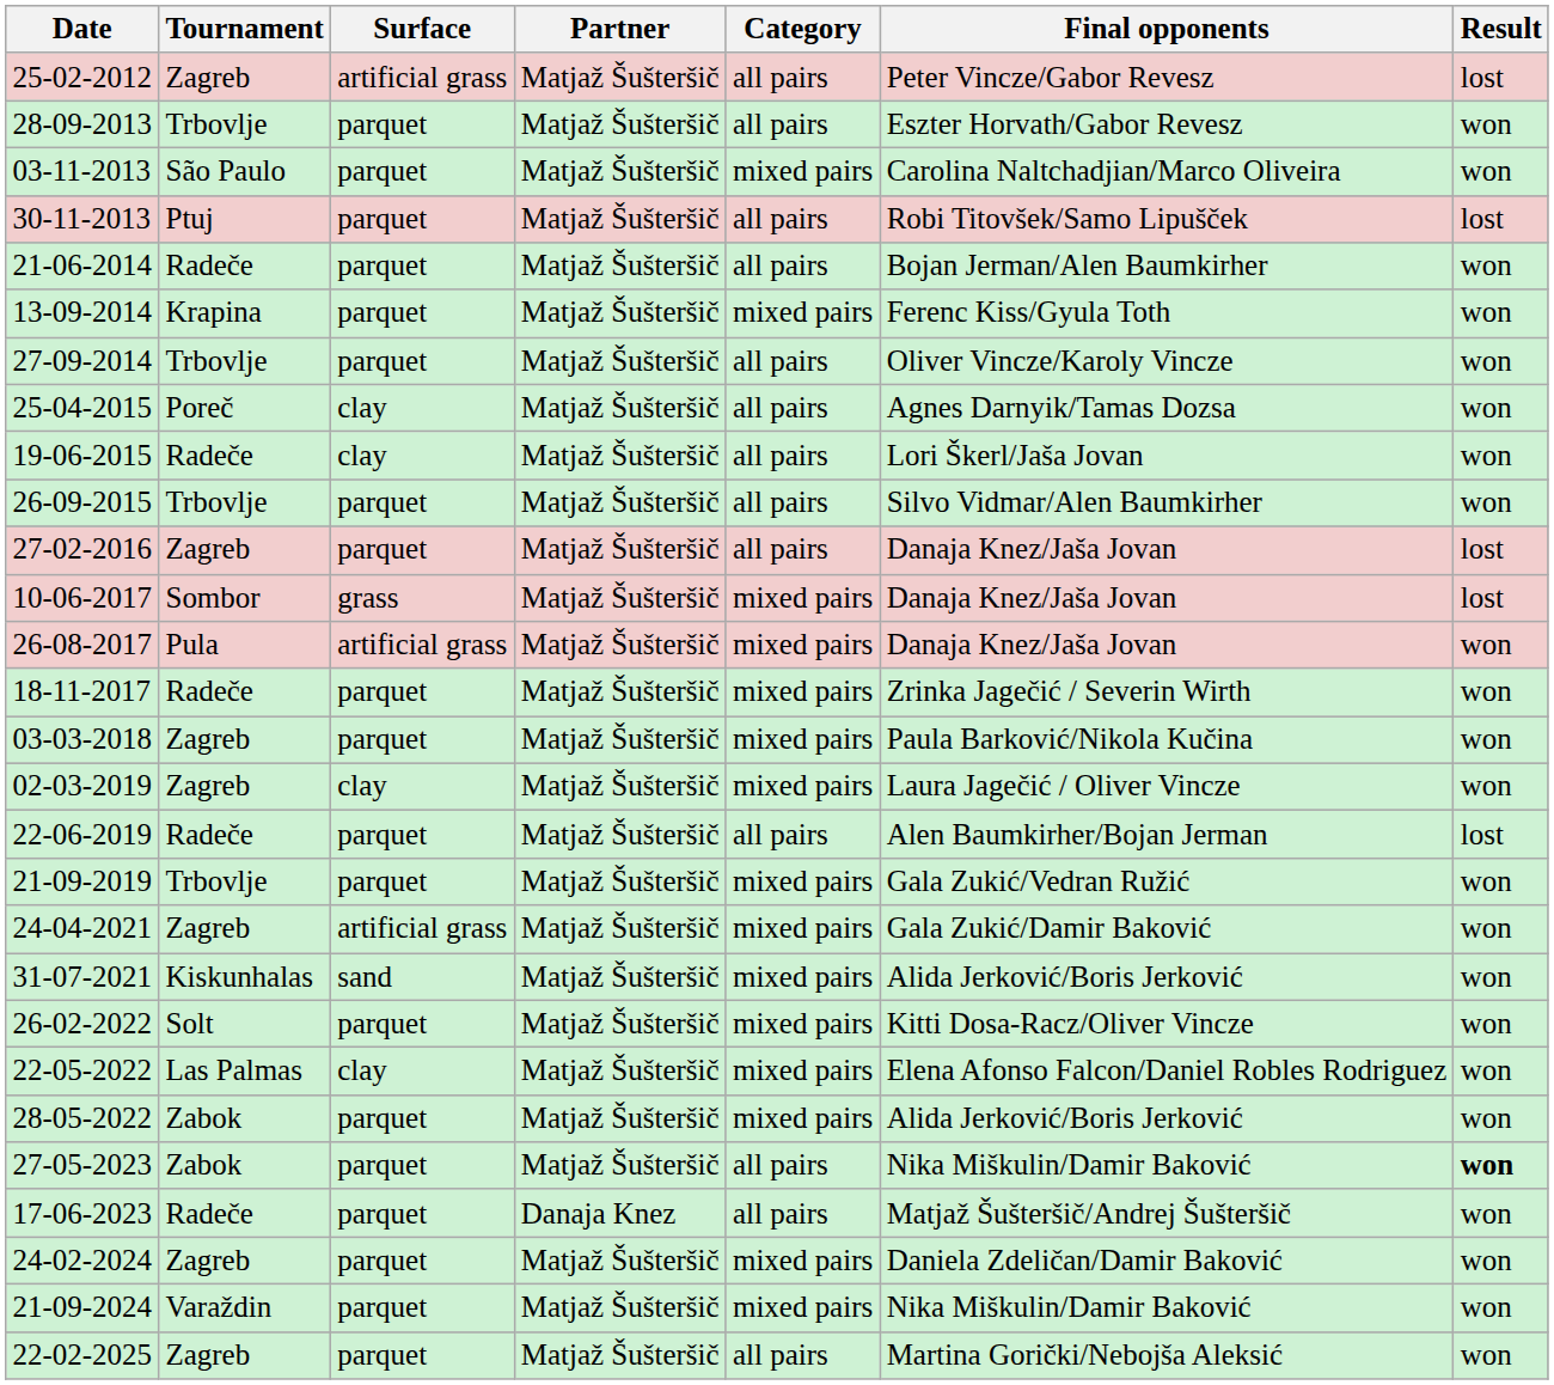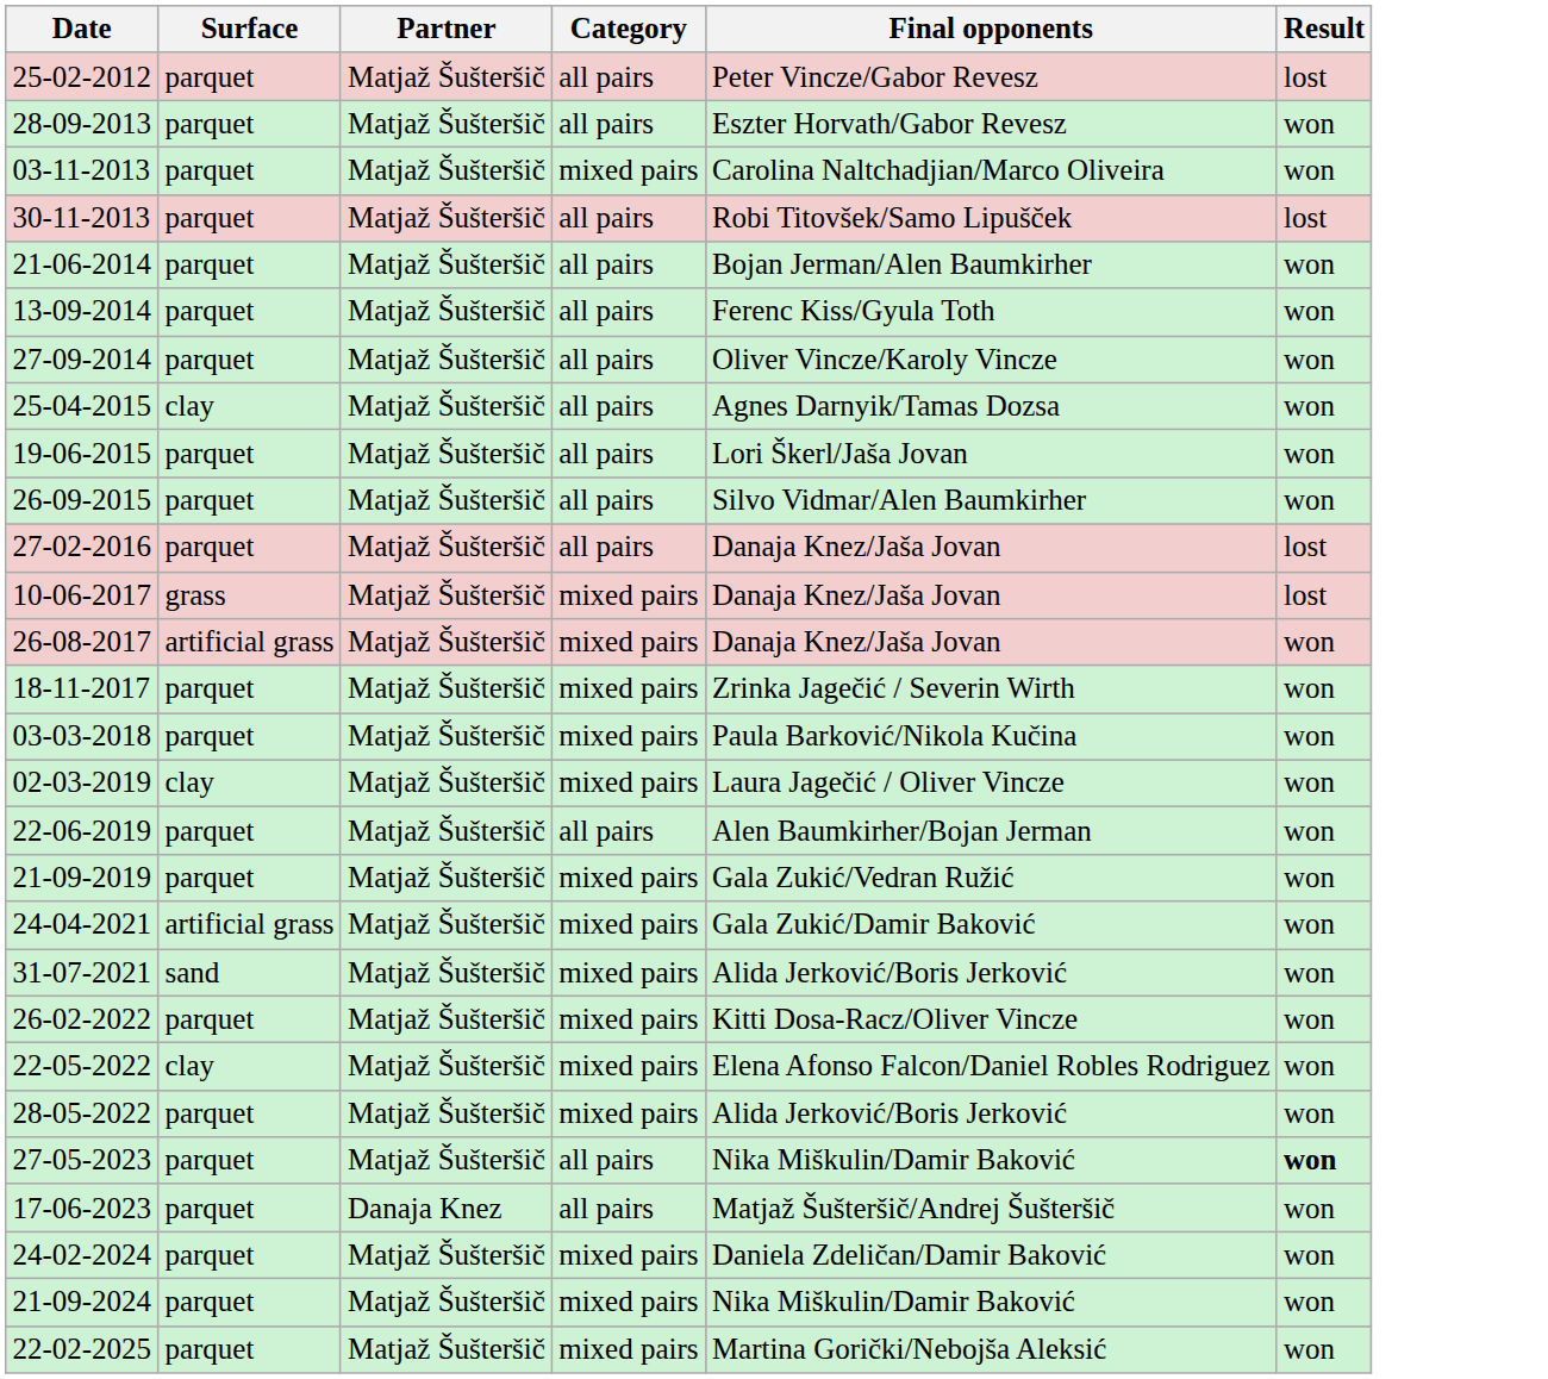 <table class=wikitable>
 <tr>
 <th>Date</th>
-<th>Tournament</th>
 <th>Surface</th>
 <th>Partner</th>
 <th>Category</th>
 <th>Final opponents</th>
 <th>Result</th>
 </tr>
 <tr bgcolor=#F2CECE>
 <td>25-02-2012</td>
-<td> Zagreb</td>
-<td>artificial grass</td>
+<td>parquet</td>
 <td> Matjaž Šušteršič</td>
 <td>all pairs</td>
 <td> Peter Vincze/Gabor Revesz</td>
 <td>lost</td>
 </tr>
 <tr bgcolor=#CEF2D4>
 <td>28-09-2013</td>
-<td> Trbovlje</td>
 <td>parquet</td>
 <td> Matjaž Šušteršič</td>
 <td>all pairs</td>
 <td> Eszter Horvath/Gabor Revesz</td>
 <td>won</td>
 </tr>
 <tr bgcolor=#CEF2D4>
 <td>03-11-2013</td>
-<td> São Paulo</td>
 <td>parquet</td>
 <td> Matjaž Šušteršič</td>
 <td>mixed pairs</td>
 <td> Carolina Naltchadjian/Marco Oliveira</td>
 <td>won</td>
 </tr>
 <tr bgcolor=#F2CECE>
 <td>30-11-2013</td>
-<td> Ptuj</td>
 <td>parquet</td>
 <td> Matjaž Šušteršič</td>
 <td>all pairs</td>
 <td> Robi Titovšek/Samo Lipušček</td>
 <td>lost</td>
 </tr>
 <tr bgcolor=#CEF2D4>
 <td>21-06-2014</td>
-<td> Radeče</td>
 <td>parquet</td>
 <td> Matjaž Šušteršič</td>
 <td>all pairs</td>
 <td> Bojan Jerman/Alen Baumkirher</td>
 <td>won</td>
 </tr>
 <tr bgcolor=#CEF2D4>
 <td>13-09-2014</td>
-<td> Krapina</td>
 <td>parquet</td>
 <td> Matjaž Šušteršič</td>
-<td>mixed pairs</td>
+<td>all pairs</td>
 <td> Ferenc Kiss/Gyula Toth</td>
 <td>won</td>
 </tr>
 <tr bgcolor=#CEF2D4>
 <td>27-09-2014</td>
-<td> Trbovlje</td>
 <td>parquet</td>
 <td> Matjaž Šušteršič</td>
 <td>all pairs</td>
 <td> Oliver Vincze/Karoly Vincze</td>
 <td>won</td>
 </tr>
 <tr bgcolor=#CEF2D4>
 <td>25-04-2015</td>
-<td> Poreč</td>
 <td>clay</td>
 <td> Matjaž Šušteršič</td>
 <td>all pairs</td>
 <td> Agnes Darnyik/Tamas Dozsa</td>
 <td>won</td>
 </tr>
 <tr bgcolor=#CEF2D4>
 <td>19-06-2015</td>
-<td> Radeče</td>
-<td>clay</td>
+<td>parquet</td>
 <td> Matjaž Šušteršič</td>
 <td>all pairs</td>
 <td> Lori Škerl/Jaša Jovan</td>
 <td>won</td>
 </tr>
 <tr bgcolor=#CEF2D4>
 <td>26-09-2015</td>
-<td> Trbovlje</td>
 <td>parquet</td>
 <td> Matjaž Šušteršič</td>
 <td>all pairs</td>
 <td> Silvo Vidmar/Alen Baumkirher</td>
 <td>won</td>
 </tr>
 <tr bgcolor=#F2CECE>
 <td>27-02-2016</td>
-<td> Zagreb</td>
 <td>parquet</td>
 <td> Matjaž Šušteršič</td>
 <td>all pairs</td>
 <td> Danaja Knez/Jaša Jovan</td>
 <td>lost</td>
 </tr>
 <tr bgcolor=#F2CECE>
 <td>10-06-2017</td>
-<td> Sombor</td>
 <td>grass</td>
 <td> Matjaž Šušteršič</td>
 <td>mixed pairs</td>
 <td> Danaja Knez/Jaša Jovan</td>
 <td>lost</td>
 </tr>
 <tr bgcolor=#F2CECE>
 <td>26-08-2017</td>
-<td> Pula</td>
 <td>artificial grass</td>
 <td> Matjaž Šušteršič</td>
 <td>mixed pairs</td>
 <td> Danaja Knez/Jaša Jovan</td>
 <td>won</td>
 </tr>
 <tr bgcolor=#CEF2D4>
 <td>18-11-2017</td>
-<td> Radeče</td>
 <td>parquet</td>
 <td> Matjaž Šušteršič</td>
 <td>mixed pairs</td>
 <td> Zrinka Jagečić /  Severin Wirth</td>
 <td>won</td>
 </tr>
 <tr bgcolor=#CEF2D4>
 <td>03-03-2018</td>
-<td> Zagreb</td>
 <td>parquet</td>
 <td> Matjaž Šušteršič</td>
 <td>mixed pairs</td>
 <td> Paula Barković/Nikola Kučina</td>
 <td>won</td>
 </tr>
 <tr bgcolor=#CEF2D4>
 <td>02-03-2019</td>
-<td> Zagreb</td>
 <td>clay</td>
 <td> Matjaž Šušteršič</td>
 <td>mixed pairs</td>
 <td> Laura Jagečić /  Oliver Vincze</td>
 <td>won</td>
 </tr>
 <tr bgcolor=#CEF2D4>
 <td>22-06-2019</td>
-<td> Radeče</td>
 <td>parquet</td>
 <td> Matjaž Šušteršič</td>
 <td>all pairs</td>
 <td> Alen Baumkirher/Bojan Jerman</td>
-<td>lost</td>
+<td>won</td>
 </tr>
 <tr bgcolor=#CEF2D4>
 <td>21-09-2019</td>
-<td> Trbovlje</td>
 <td>parquet</td>
 <td> Matjaž Šušteršič</td>
 <td>mixed pairs</td>
 <td> Gala Zukić/Vedran Ružić</td>
 <td>won</td>
 </tr>
 <tr bgcolor=#CEF2D4>
 <td>24-04-2021</td>
-<td> Zagreb</td>
 <td>artificial grass</td>
 <td> Matjaž Šušteršič</td>
 <td>mixed pairs</td>
 <td> Gala Zukić/Damir Baković</td>
 <td>won</td>
 </tr>
 <tr bgcolor=#CEF2D4>
 <td>31-07-2021</td>
-<td> Kiskunhalas</td>
 <td>sand</td>
 <td> Matjaž Šušteršič</td>
 <td>mixed pairs</td>
 <td> Alida Jerković/Boris Jerković</td>
 <td>won</td>
 </tr>
 <tr bgcolor=#CEF2D4>
 <td>26-02-2022</td>
-<td> Solt</td>
 <td>parquet</td>
 <td> Matjaž Šušteršič</td>
 <td>mixed pairs</td>
 <td> Kitti Dosa-Racz/Oliver Vincze</td>
 <td>won</td>
 </tr>
 <tr bgcolor=#CEF2D4>
 <td>22-05-2022</td>
-<td> Las Palmas</td>
 <td>clay</td>
 <td> Matjaž Šušteršič</td>
 <td>mixed pairs</td>
 <td> Elena Afonso Falcon/Daniel Robles Rodriguez</td>
 <td>won</td>
 </tr>
 <tr bgcolor=#CEF2D4>
 <td>28-05-2022</td>
-<td> Zabok</td>
 <td>parquet</td>
 <td> Matjaž Šušteršič</td>
 <td>mixed pairs</td>
 <td> Alida Jerković/Boris Jerković</td>
 <td>won</td>
 </tr>
 <tr bgcolor=#CEF2D4>
 <td>27-05-2023</td>
-<td> Zabok</td>
 <td>parquet</td>
 <td> Matjaž Šušteršič</td>
 <td>all pairs</td>
 <td> Nika Miškulin/Damir Baković</td>
 <td><strong>won</strong></td>
 </tr>
 <tr bgcolor=#CEF2D4>
 <td>17-06-2023</td>
-<td> Radeče</td>
 <td>parquet</td>
 <td> Danaja Knez</td>
 <td>all pairs</td>
 <td> Matjaž Šušteršič/Andrej Šušteršič</td>
 <td>won</td>
 </tr>
 <tr bgcolor=#CEF2D4>
 <td>24-02-2024</td>
-<td> Zagreb</td>
 <td>parquet</td>
 <td> Matjaž Šušteršič</td>
 <td>mixed pairs</td>
 <td> Daniela Zdeličan/Damir Baković</td>
 <td>won</td>
 </tr>
 <tr bgcolor=#CEF2D4>
 <td>21-09-2024</td>
-<td> Varaždin</td>
 <td>parquet</td>
 <td> Matjaž Šušteršič</td>
 <td>mixed pairs</td>
 <td> Nika Miškulin/Damir Baković</td>
 <td>won</td>
 </tr>
 <tr bgcolor=#CEF2D4>
 <td>22-02-2025</td>
-<td> Zagreb</td>
 <td>parquet</td>
 <td> Matjaž Šušteršič</td>
-<td>all pairs</td>
+<td>mixed pairs</td>
 <td> Martina Gorički/Nebojša Aleksić</td>
 <td>won</td>
 </tr>
 </table>
